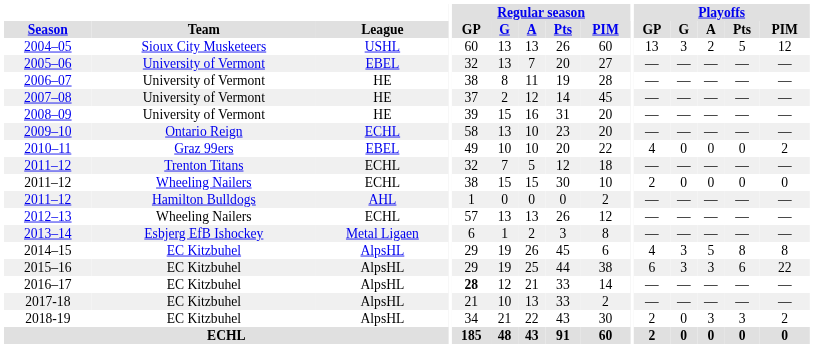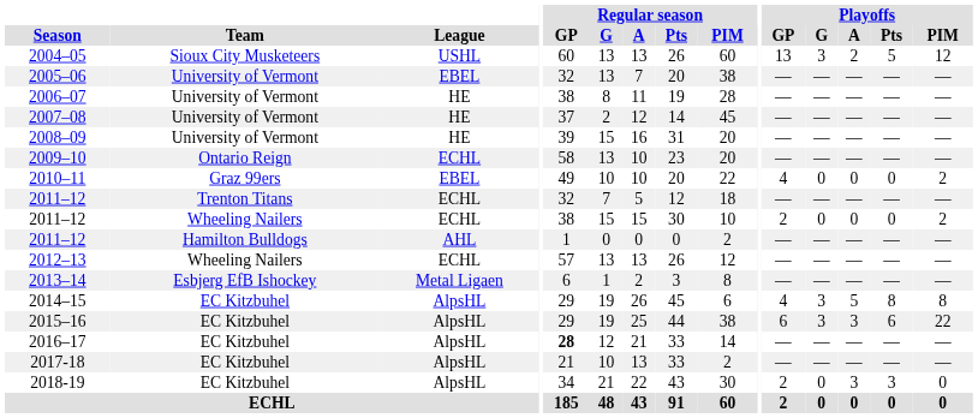 <table border="0" cellpadding="1" cellspacing="0" style="text-align:center; width:75%">
 <tr bgcolor="#e0e0e0">
 <th colspan="3" bgcolor="#ffffff"></th>
 <th rowspan="99" bgcolor="#ffffff"></th>
 <th colspan="5"><a href='#'>Regular season</a></th>
 <th rowspan="99" bgcolor="#ffffff"></th>
 <th colspan="5"><a href='#'>Playoffs</a></th>
 </tr>
 <tr bgcolor="#e0e0e0">
 <th><a href='#'>Season</a></th>
 <th>Team</th>
 <th>League</th>
 <th>GP</th>
 <th><a href='#'>G</a></th>
 <th><a href='#'>A</a></th>
 <th><a href='#'>Pts</a></th>
 <th><a href='#'>PIM</a></th>
 <th>GP</th>
 <th>G</th>
 <th>A</th>
 <th>Pts</th>
 <th>PIM</th>
 </tr>
 <tr>
 <td><a href='#'>2004–05</a></td>
 <td><a href='#'>Sioux City Musketeers</a></td>
 <td><a href='#'>USHL</a></td>
 <td>60</td>
 <td>13</td>
 <td>13</td>
 <td>26</td>
 <td>60</td>
 <td>13</td>
 <td>3</td>
 <td>2</td>
 <td>5</td>
 <td>12</td>
 </tr>
 <tr bgcolor="#f0f0f0">
 <td><a href='#'>2005–06</a></td>
 <td><a href='#'>University of Vermont</a></td>
 <td><a href='#'>EBEL</a></td>
 <td>32</td>
 <td>13</td>
 <td>7</td>
 <td>20</td>
-<td>27</td>
+<td>38</td>
 <td>—</td>
 <td>—</td>
 <td>—</td>
 <td>—</td>
 <td>—</td>
 </tr>
 <tr>
 <td><a href='#'>2006–07</a></td>
 <td>University of Vermont</td>
 <td>HE</td>
 <td>38</td>
 <td>8</td>
 <td>11</td>
 <td>19</td>
 <td>28</td>
 <td>—</td>
 <td>—</td>
 <td>—</td>
 <td>—</td>
 <td>—</td>
 </tr>
 <tr bgcolor="#f0f0f0">
 <td><a href='#'>2007–08</a></td>
 <td>University of Vermont</td>
 <td>HE</td>
 <td>37</td>
 <td>2</td>
 <td>12</td>
 <td>14</td>
 <td>45</td>
 <td>—</td>
 <td>—</td>
 <td>—</td>
 <td>—</td>
 <td>—</td>
 </tr>
 <tr>
 <td><a href='#'>2008–09</a></td>
 <td>University of Vermont</td>
 <td>HE</td>
 <td>39</td>
 <td>15</td>
 <td>16</td>
 <td>31</td>
 <td>20</td>
 <td>—</td>
 <td>—</td>
 <td>—</td>
 <td>—</td>
 <td>—</td>
 </tr>
 <tr bgcolor="#f0f0f0">
 <td><a href='#'>2009–10</a></td>
 <td><a href='#'>Ontario Reign</a></td>
 <td><a href='#'>ECHL</a></td>
 <td>58</td>
 <td>13</td>
 <td>10</td>
 <td>23</td>
 <td>20</td>
 <td>—</td>
 <td>—</td>
 <td>—</td>
 <td>—</td>
 <td>—</td>
 </tr>
 <tr>
 <td><a href='#'>2010–11</a></td>
 <td><a href='#'>Graz 99ers</a></td>
 <td><a href='#'>EBEL</a></td>
 <td>49</td>
 <td>10</td>
 <td>10</td>
 <td>20</td>
 <td>22</td>
 <td>4</td>
 <td>0</td>
 <td>0</td>
 <td>0</td>
 <td>2</td>
 </tr>
 <tr bgcolor="#f0f0f0">
 <td><a href='#'>2011–12</a></td>
 <td><a href='#'>Trenton Titans</a></td>
 <td>ECHL</td>
 <td>32</td>
 <td>7</td>
 <td>5</td>
 <td>12</td>
 <td>18</td>
 <td>—</td>
 <td>—</td>
 <td>—</td>
 <td>—</td>
 <td>—</td>
 </tr>
 <tr>
 <td>2011–12</td>
 <td><a href='#'>Wheeling Nailers</a></td>
 <td>ECHL</td>
 <td>38</td>
 <td>15</td>
 <td>15</td>
 <td>30</td>
 <td>10</td>
 <td>2</td>
 <td>0</td>
 <td>0</td>
 <td>0</td>
-<td>0</td>
+<td>2</td>
 </tr>
 <tr bgcolor="#f0f0f0">
 <td><a href='#'>2011–12</a></td>
 <td><a href='#'>Hamilton Bulldogs</a></td>
 <td><a href='#'>AHL</a></td>
 <td>1</td>
 <td>0</td>
 <td>0</td>
 <td>0</td>
 <td>2</td>
 <td>—</td>
 <td>—</td>
 <td>—</td>
 <td>—</td>
 <td>—</td>
 </tr>
 <tr>
 <td><a href='#'>2012–13</a></td>
 <td>Wheeling Nailers</td>
 <td>ECHL</td>
 <td>57</td>
 <td>13</td>
 <td>13</td>
 <td>26</td>
 <td>12</td>
 <td>—</td>
 <td>—</td>
 <td>—</td>
 <td>—</td>
 <td>—</td>
 </tr>
 <tr bgcolor="#f0f0f0">
 <td><a href='#'>2013–14</a></td>
 <td><a href='#'>Esbjerg EfB Ishockey</a></td>
 <td><a href='#'>Metal Ligaen</a></td>
 <td>6</td>
 <td>1</td>
 <td>2</td>
 <td>3</td>
 <td>8</td>
 <td>—</td>
 <td>—</td>
 <td>—</td>
 <td>—</td>
 <td>—</td>
 </tr>
 <tr>
 <td>2014–15</td>
 <td><a href='#'>EC Kitzbuhel</a></td>
 <td><a href='#'>AlpsHL</a></td>
 <td>29</td>
 <td>19</td>
 <td>26</td>
 <td>45</td>
 <td>6</td>
 <td>4</td>
 <td>3</td>
 <td>5</td>
 <td>8</td>
 <td>8</td>
 </tr>
 <tr bgcolor="#f0f0f0">
 <td>2015–16</td>
 <td>EC Kitzbuhel</td>
 <td>AlpsHL</td>
 <td>29</td>
 <td>19</td>
 <td>25</td>
 <td>44</td>
 <td>38</td>
 <td>6</td>
 <td>3</td>
 <td>3</td>
 <td>6</td>
 <td>22</td>
 </tr>
 <tr>
 <td>2016–17</td>
 <td>EC Kitzbuhel</td>
 <td>AlpsHL</td>
 <td><strong>28</strong></td>
 <td>12</td>
 <td>21</td>
 <td>33</td>
 <td>14</td>
 <td>—</td>
 <td>—</td>
 <td>—</td>
 <td>—</td>
 <td>—</td>
 </tr>
 <tr bgcolor="#f0f0f0">
 <td>2017-18</td>
 <td>EC Kitzbuhel</td>
 <td>AlpsHL</td>
 <td>21</td>
 <td>10</td>
 <td>13</td>
 <td>33</td>
 <td>2</td>
 <td>—</td>
 <td>—</td>
 <td>—</td>
 <td>—</td>
 <td>—</td>
 </tr>
 <tr>
 <td>2018-19</td>
 <td>EC Kitzbuhel</td>
 <td>AlpsHL</td>
 <td>34</td>
 <td>21</td>
 <td>22</td>
 <td>43</td>
 <td>30</td>
 <td>2</td>
 <td>0</td>
 <td>3</td>
 <td>3</td>
-<td>2</td>
+<td>0</td>
 </tr>
 <tr bgcolor="#e0e0e0">
 <th colspan="3">ECHL</th>
 <th>185</th>
 <th>48</th>
 <th>43</th>
 <th>91</th>
 <th>60</th>
 <th>2</th>
 <th>0</th>
 <th>0</th>
 <th>0</th>
 <th>0</th>
 </tr>
 </table>
